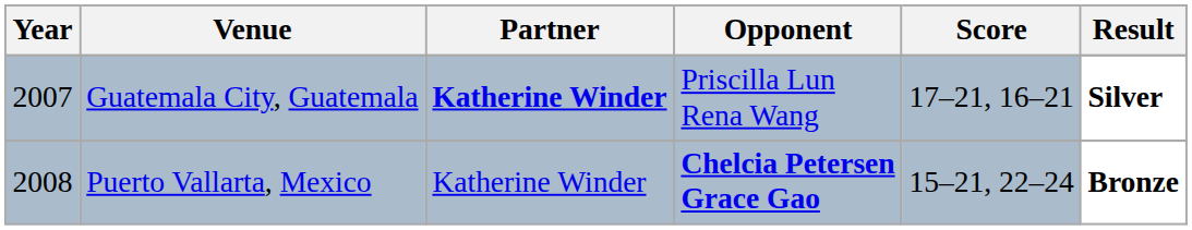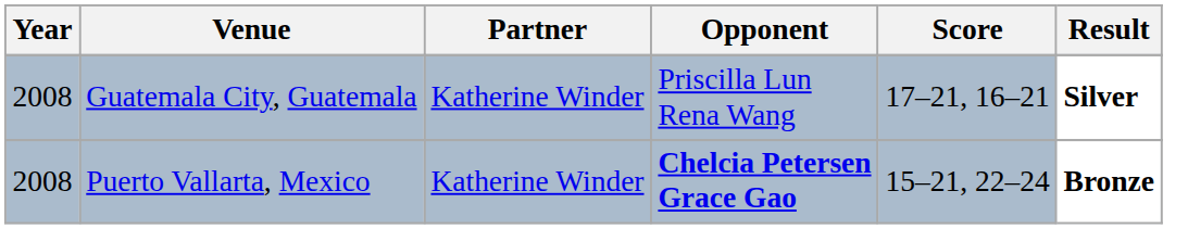 <table class="sortable wikitable" style="font-size: 90%;">
 <tr>
 <th>Year</th>
 <th>Venue</th>
 <th>Partner</th>
 <th>Opponent</th>
 <th>Score</th>
 <th>Result</th>
 </tr>
 <tr>
 </tr>
 <tr style="background:#AABBCC">
-<td align="center">2007</td>
+<td align="center">2008</td>
 <td align="left"><a href='#'>Guatemala City</a>, <a href='#'>Guatemala</a></td>
-<td align="left"><strong> <a href='#'>Katherine Winder</a></strong></td>
+<td align="left"> <a href='#'>Katherine Winder</a></td>
 <td align="left"> <a href='#'>Priscilla Lun</a><br> <a href='#'>Rena Wang</a></td>
 <td align="left">17–21, 16–21</td>
 <td style="text-align:left; background:white"> <strong>Silver</strong></td>
 </tr>
 <tr>
 </tr>
 <tr style="background:#AABBCC">
 <td align="center">2008</td>
 <td align="left"><a href='#'>Puerto Vallarta</a>, <a href='#'>Mexico</a></td>
 <td align="left"> <a href='#'>Katherine Winder</a></td>
 <td align="left"><strong> <a href='#'>Chelcia Petersen</a><br> <a href='#'>Grace Gao</a></strong></td>
 <td align="left">15–21, 22–24</td>
 <td style="text-align:left; background:white"> <strong>Bronze</strong></td>
 </tr>
 </table>
